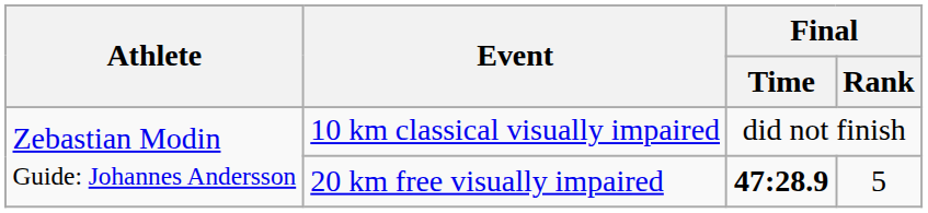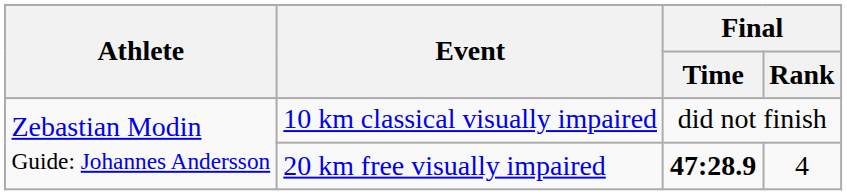 <table class="wikitable" style="font-size:90%">
 <tr>
 <th rowspan="2">Athlete</th>
 <th rowspan="2">Event</th>
 <th colspan="3">Final</th>
 </tr>
 <tr>
 <th>Time</th>
 <th>Rank</th>
 </tr>
 <tr align=center>
 <td align=left rowspan=2><a href='#'>Zebastian Modin</a><br><small>Guide: <a href='#'>Johannes Andersson</a></small></td>
 <td align=left><a href='#'>10 km classical visually impaired</a></td>
 <td colspan=2>did not finish</td>
 </tr>
 <tr align=center>
 <td align=left><a href='#'>20 km free visually impaired</a></td>
 <td><strong>47:28.9</strong></td>
-<td>5</td>
+<td>4</td>
 </tr>
 </table>
